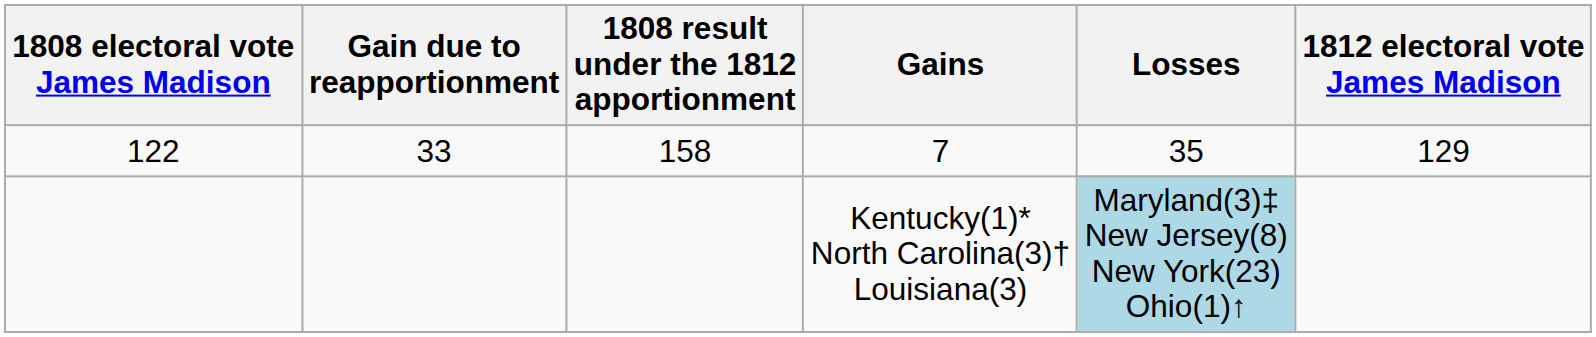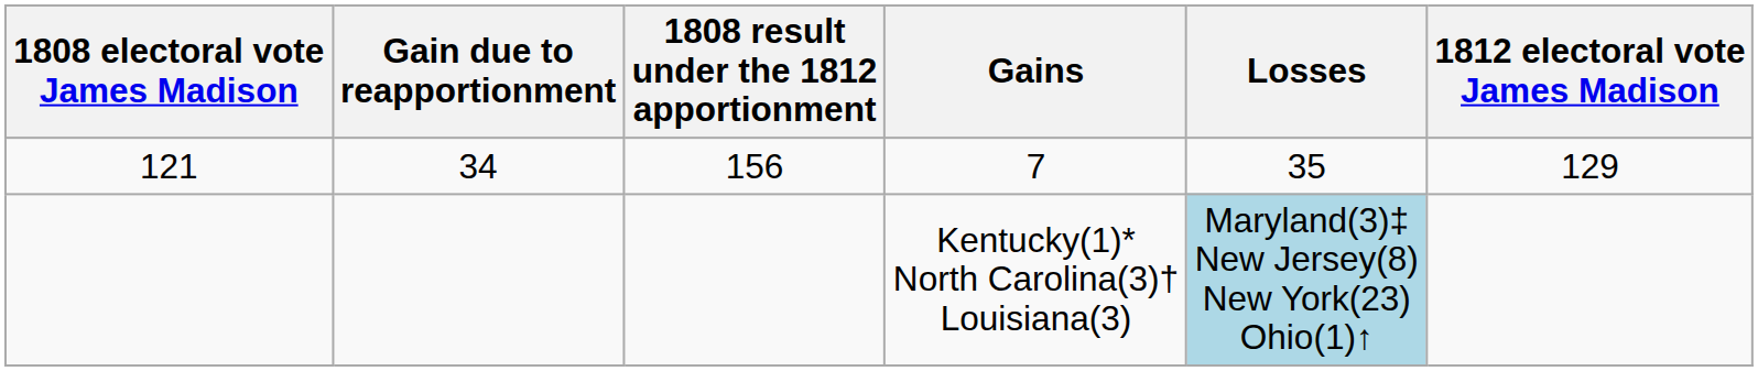 <table class="wikitable" style="text-align:center">
 <tr>
 <th>1808 electoral vote<br><a href='#'>James Madison</a></th>
 <th>Gain due to<br>reapportionment</th>
 <th>1808 result<br>under the 1812<br>apportionment</th>
 <th>Gains</th>
 <th>Losses</th>
 <th>1812 electoral vote<br><a href='#'>James Madison</a></th>
 </tr>
 <tr>
-<td>122</td>
-<td> 33</td>
-<td>158</td>
+<td>121</td>
+<td> 34</td>
+<td>156</td>
 <td> 7</td>
 <td> 35</td>
 <td>129</td>
 </tr>
 <tr>
 <td></td>
 <td></td>
 <td></td>
 <td>Kentucky(1)*<br>North Carolina(3)†<br>Louisiana(3)</td>
 <td style="background: lightblue;">Maryland(3)‡<br>New Jersey(8)<br>New York(23)<br>Ohio(1)↑</td>
 <td></td>
 </tr>
 </table>
